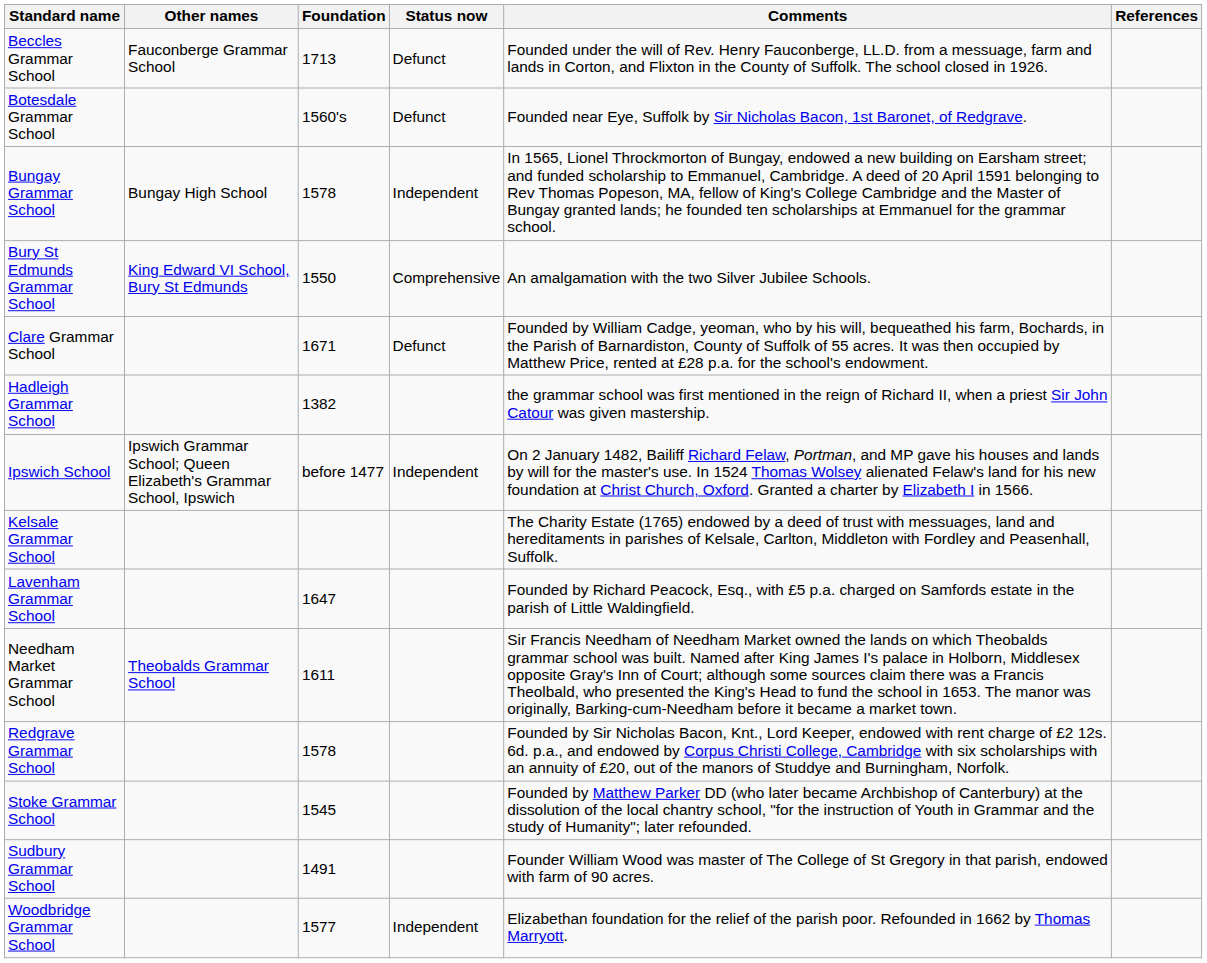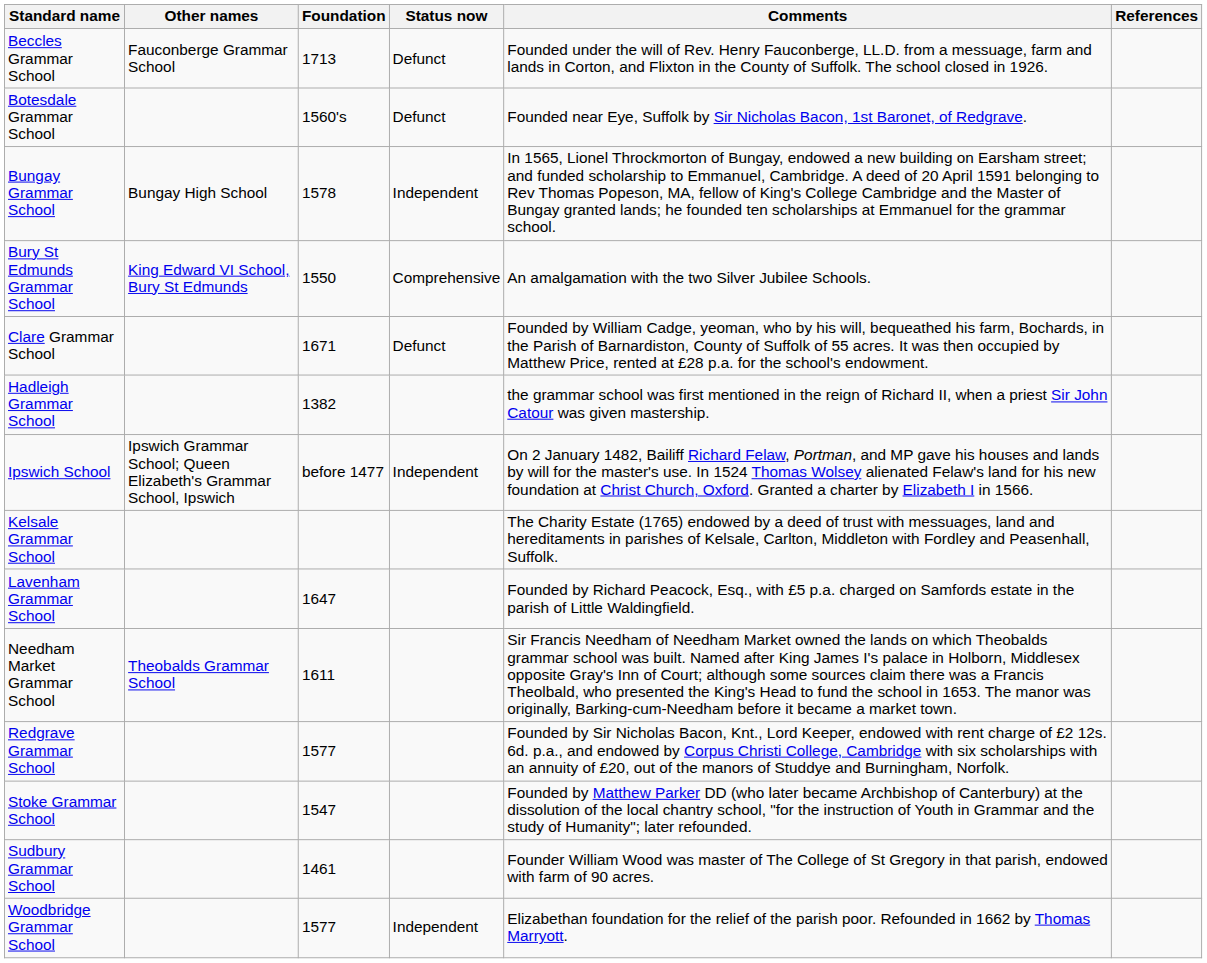 <table class="wikitable">
 <tr>
 <th>Standard name</th>
 <th>Other names</th>
 <th>Foundation</th>
 <th>Status now</th>
 <th>Comments</th>
 <th>References</th>
 </tr>
 <tr>
 <td><a href='#'>Beccles</a> Grammar School</td>
 <td>Fauconberge Grammar School</td>
 <td>1713</td>
 <td>Defunct</td>
 <td>Founded under the will of Rev. Henry Fauconberge, LL.D. from a messuage, farm and lands in Corton, and Flixton in the County of Suffolk. The school closed in 1926.</td>
 <td></td>
 </tr>
 <tr>
 <td><a href='#'>Botesdale</a> Grammar School</td>
 <td></td>
 <td>1560's</td>
 <td>Defunct</td>
 <td>Founded near Eye, Suffolk by <a href='#'>Sir Nicholas Bacon, 1st Baronet, of Redgrave</a>.</td>
 <td></td>
 </tr>
 <tr>
 <td><a href='#'>Bungay Grammar School</a></td>
 <td>Bungay High School</td>
 <td>1578</td>
 <td>Independent</td>
 <td>In 1565, Lionel Throckmorton of Bungay, endowed a new building on Earsham street; and funded scholarship to Emmanuel, Cambridge. A deed of 20 April 1591 belonging to Rev Thomas Popeson, MA, fellow of King's College Cambridge and the Master of Bungay granted lands; he founded ten scholarships at Emmanuel for the grammar school.</td>
 <td></td>
 </tr>
 <tr>
 <td><a href='#'>Bury St Edmunds Grammar School</a></td>
 <td><a href='#'>King Edward VI School, Bury St Edmunds</a></td>
 <td>1550</td>
 <td>Comprehensive</td>
 <td>An amalgamation with the two Silver Jubilee Schools.</td>
 <td></td>
 </tr>
 <tr>
 <td><a href='#'>Clare</a> Grammar School</td>
 <td></td>
 <td>1671</td>
 <td>Defunct</td>
 <td>Founded by William Cadge, yeoman, who by his will, bequeathed his farm, Bochards, in the Parish of Barnardiston, County of Suffolk of 55 acres. It was then occupied by Matthew Price, rented at £28 p.a. for the school's endowment.</td>
 <td></td>
 </tr>
 <tr>
 <td><a href='#'>Hadleigh Grammar School</a></td>
 <td></td>
 <td>1382</td>
 <td></td>
 <td>the grammar school was first mentioned in the reign of Richard II, when a priest <a href='#'>Sir John Catour</a> was given mastership.</td>
 </tr>
 <tr>
 <td><a href='#'>Ipswich School</a></td>
 <td>Ipswich Grammar School; Queen Elizabeth's Grammar School, Ipswich</td>
 <td>before 1477</td>
 <td>Independent</td>
 <td>On 2 January 1482, Bailiff <a href='#'>Richard Felaw</a>, <em>Portman</em>, and MP gave his houses and lands by will for the master's use. In 1524 <a href='#'>Thomas Wolsey</a> alienated Felaw's land for his new foundation at <a href='#'>Christ Church, Oxford</a>. Granted a charter by <a href='#'>Elizabeth I</a> in 1566.</td>
 <td></td>
 </tr>
 <tr>
 <td><a href='#'>Kelsale Grammar School</a></td>
 <td></td>
 <td></td>
 <td></td>
 <td>The Charity Estate (1765) endowed by a deed of trust with messuages, land and hereditaments in parishes of Kelsale, Carlton, Middleton with Fordley and Peasenhall, Suffolk.</td>
 <td></td>
 </tr>
 <tr>
 <td><a href='#'>Lavenham Grammar School</a></td>
 <td></td>
 <td>1647</td>
 <td></td>
 <td>Founded by Richard Peacock, Esq., with £5 p.a. charged on Samfords estate in the parish of Little Waldingfield.</td>
 <td></td>
 </tr>
 <tr>
 <td>Needham Market Grammar School</td>
 <td><a href='#'>Theobalds Grammar School</a></td>
 <td>1611</td>
 <td></td>
 <td>Sir Francis Needham of Needham Market owned the lands on which Theobalds grammar school was built. Named after King James I's palace in Holborn, Middlesex opposite Gray's Inn of Court; although some sources claim there was a Francis Theolbald, who presented the King's Head to fund the school in 1653. The manor was originally, Barking-cum-Needham before it became a market town.</td>
 <td></td>
 </tr>
 <tr>
 <td><a href='#'>Redgrave Grammar School</a></td>
 <td></td>
-<td>1578</td>
+<td>1577</td>
 <td></td>
 <td>Founded by Sir Nicholas Bacon, Knt., Lord Keeper, endowed with rent charge of £2 12s. 6d. p.a., and endowed by <a href='#'>Corpus Christi College, Cambridge</a> with six scholarships with an annuity of £20, out of the manors of Studdye and Burningham, Norfolk.</td>
 <td></td>
 </tr>
 <tr>
 <td><a href='#'>Stoke Grammar School</a></td>
 <td></td>
-<td>1545</td>
+<td>1547</td>
 <td></td>
 <td>Founded by <a href='#'>Matthew Parker</a> DD (who later became Archbishop of Canterbury) at the dissolution of the local chantry school, "for the instruction of Youth in Grammar and the study of Humanity"; later refounded.</td>
 <td></td>
 </tr>
 <tr>
 <td><a href='#'>Sudbury Grammar School</a></td>
 <td></td>
-<td>1491</td>
+<td>1461</td>
 <td></td>
 <td>Founder William Wood was master of The College of St Gregory in that parish, endowed with farm of 90 acres.</td>
 <td></td>
 </tr>
 <tr>
 <td><a href='#'>Woodbridge Grammar School</a></td>
 <td></td>
 <td>1577</td>
 <td>Independent</td>
 <td>Elizabethan foundation for the relief of the parish poor. Refounded in 1662 by <a href='#'>Thomas Marryott</a>.</td>
 <td></td>
 </tr>
 </table>
